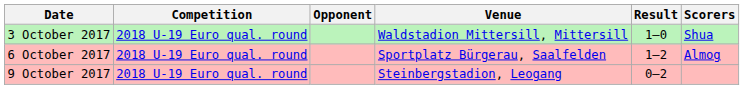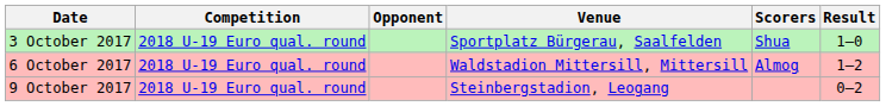 <table class="wikitable">
 <tr>
 <th>Date</th>
 <th>Competition</th>
 <th>Opponent</th>
 <th>Venue</th>
+<th>Scorers</th>
 <th>Result</th>
-<th>Scorers</th>
 </tr>
 <tr bgcolor="#BBF3BB">
 <td>3 October 2017</td>
 <td><a href='#'>2018 U-19 Euro qual. round</a></td>
 <td></td>
-<td><a href='#'>Waldstadion Mittersill</a>, <a href='#'>Mittersill</a></td>
+<td><a href='#'>Sportplatz Bürgerau</a>, <a href='#'>Saalfelden</a></td>
+<td><a href='#'>Shua</a></td>
 <td align=center>1–0</td>
-<td><a href='#'>Shua</a></td>
 </tr>
 <tr bgcolor="#FFBBBB">
 <td>6 October 2017</td>
 <td><a href='#'>2018 U-19 Euro qual. round</a></td>
 <td></td>
-<td><a href='#'>Sportplatz Bürgerau</a>, <a href='#'>Saalfelden</a></td>
+<td><a href='#'>Waldstadion Mittersill</a>, <a href='#'>Mittersill</a></td>
+<td><a href='#'>Almog</a></td>
 <td align=center>1–2</td>
-<td><a href='#'>Almog</a></td>
 </tr>
 <tr bgcolor="#FFBBBB">
 <td>9 October 2017</td>
 <td><a href='#'>2018 U-19 Euro qual. round</a></td>
 <td></td>
 <td><a href='#'>Steinbergstadion</a>, <a href='#'>Leogang</a></td>
+<td></td>
 <td align=center>0–2</td>
-<td></td>
 </tr>
 </table>
